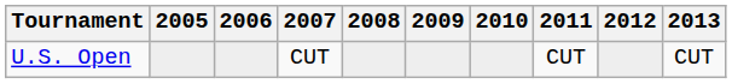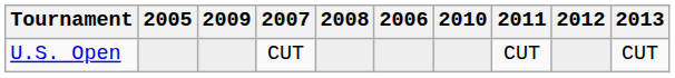 <table class="wikitable" style="font-size:95%;text-align:center;">
 <tr>
 <th>Tournament</th>
 <th>2005</th>
-<th>2006</th>
+<th>2009</th>
 <th>2007</th>
 <th>2008</th>
-<th>2009</th>
+<th>2006</th>
 <th>2010</th>
 <th>2011</th>
 <th>2012</th>
 <th>2013</th>
 </tr>
 <tr>
 <td align="left"><a href='#'>U.S. Open</a></td>
 <td style="background:#eeeeee;"></td>
 <td style="background:#eeeeee;"></td>
 <td>CUT</td>
 <td style="background:#eeeeee;"></td>
 <td style="background:#eeeeee;"></td>
 <td style="background:#eeeeee;"></td>
 <td>CUT</td>
 <td style="background:#eeeeee;"></td>
 <td>CUT</td>
 </tr>
 </table>
